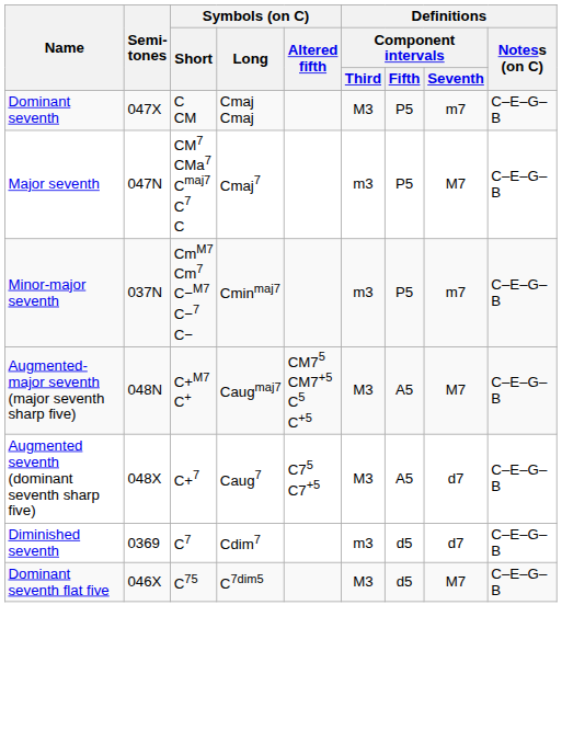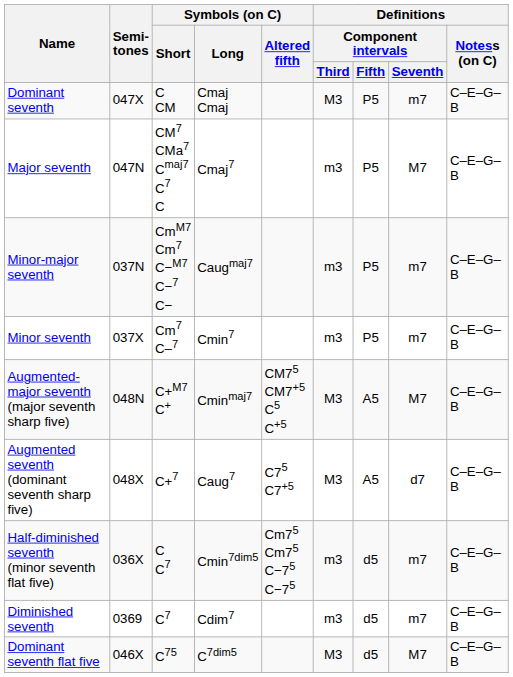 <table class="wikitable">
 <tr>
 <th rowspan=3>Name</th>
 <th rowspan="3">Semi-<br>tones<br></th>
 <th colspan=3>Symbols (on C)</th>
 <th colspan="4">Definitions</th>
 </tr>
 <tr>
 <th rowspan=2>Short</th>
 <th rowspan=2>Long</th>
 <th rowspan=2><a href='#'>Altered<br>fifth</a></th>
 <th colspan=3>Component <a href='#'>intervals</a></th>
 <th rowspan="2"><a href='#'>Notes</a>s (on C)</th>
 </tr>
 <tr>
 <th><a href='#'>Third</a></th>
 <th><a href='#'>Fifth</a></th>
 <th><a href='#'>Seventh</a></th>
 </tr>
 <tr>
 <td><a href='#'>Dominant seventh</a></td>
 <td>047X</td>
 <td>C<br>CM</td>
 <td>Cmaj<br>Cmaj</td>
 <td></td>
 <td style="text-align: center;">M3</td>
 <td style="text-align: center;">P5</td>
 <td style="text-align: center;">m7</td>
 <td>C–E–G–B</td>
 </tr>
 <tr bgcolor="White">
 <td><a href='#'>Major seventh</a></td>
 <td>047N</td>
 <td>CM<sup>7</sup><br>CMa<sup>7</sup> <br>C<sup>maj7</sup> <br>C<sup>7</sup> <br>C<sup></sup></td>
 <td>Cmaj<sup>7</sup></td>
 <td></td>
 <td style="text-align: center;">m3</td>
 <td style="text-align: center;">P5</td>
 <td style="text-align: center;">M7</td>
 <td>C–E–G–B</td>
 </tr>
 <tr>
 <td><a href='#'>Minor-major seventh</a></td>
 <td>037N</td>
 <td>Cm<sup>M7</sup> <br>Cm<sup>7</sup> <br>C−<sup>M7</sup> <br>C−<sup>7</sup> <br>C−<sup></sup></td>
-<td>Cmin<sup>maj7</sup></td>
+<td>Caug<sup>maj7</sup></td>
+<td></td>
+<td style="text-align: center;">m3</td>
+<td style="text-align: center;">P5</td>
+<td style="text-align: center;">m7</td>
+<td>C–E–G–B</td>
+</tr>
+<tr bgcolor="White">
+<td><a href='#'>Minor seventh</a></td>
+<td>037X</td>
+<td>Cm<sup>7</sup> <br>C–<sup>7</sup></td>
+<td>Cmin<sup>7</sup></td>
 <td></td>
 <td style="text-align: center;">m3</td>
 <td style="text-align: center;">P5</td>
 <td style="text-align: center;">m7</td>
 <td>C–E–G–B</td>
 </tr>
 <tr>
 <td><a href='#'>Augmented-major seventh</a> <br>(major seventh sharp five)</td>
 <td>048N</td>
 <td>C+<sup>M7</sup> <br>C<sup>+</sup></td>
-<td>Caug<sup>maj7</sup></td>
+<td>Cmin<sup>maj7</sup></td>
 <td>CM7<sup>5</sup> <br>CM7<sup>+5</sup> <br>C<sup>5</sup> <br>C<sup>+5</sup></td>
 <td style="text-align: center;">M3</td>
 <td style="text-align: center;">A5</td>
 <td style="text-align: center;">M7</td>
 <td>C–E–G–B</td>
 </tr>
 <tr bgcolor="White">
 <td><a href='#'>Augmented seventh</a> <br>(dominant seventh sharp five)</td>
 <td>048X</td>
 <td>C+<sup>7</sup></td>
 <td>Caug<sup>7</sup></td>
 <td>C7<sup>5</sup> <br>C7<sup>+5</sup></td>
 <td style="text-align: center;">M3</td>
 <td style="text-align: center;">A5</td>
 <td style="text-align: center;">d7</td>
 <td>C–E–G–B</td>
 </tr>
+<tr>
+<td><a href='#'>Half-diminished seventh</a> <br> (minor seventh flat five)</td>
+<td>036X</td>
+<td>C <br>C<sup>7</sup></td>
+<td>Cmin<sup>7dim5</sup></td>
+<td>Cm7<sup>5</sup> <br>Cm7<sup>5</sup> <br>C−7<sup>5</sup><br>C−7<sup>5</sup></td>
+<td style="text-align: center;">m3</td>
+<td style="text-align: center;">d5</td>
+<td style="text-align: center;">m7</td>
+<td>C–E–G–B</td>
+</tr>
 <tr bgcolor="White">
 <td><a href='#'>Diminished seventh</a></td>
 <td>0369</td>
 <td>C<sup>7</sup></td>
 <td>Cdim<sup>7</sup></td>
 <td></td>
 <td style="text-align: center;">m3</td>
 <td style="text-align: center;">d5</td>
-<td style="text-align: center;">d7</td>
+<td style="text-align: center;">m7</td>
 <td>C–E–G–B</td>
 </tr>
 <tr>
 <td><a href='#'>Dominant seventh flat five</a></td>
 <td>046X</td>
 <td>C<sup>75</sup></td>
 <td>C<sup>7dim5</sup></td>
 <td></td>
 <td style="text-align: center;">M3</td>
 <td style="text-align: center;">d5</td>
 <td style="text-align: center;">M7</td>
 <td>C–E–G–B</td>
 </tr>
 </table>
